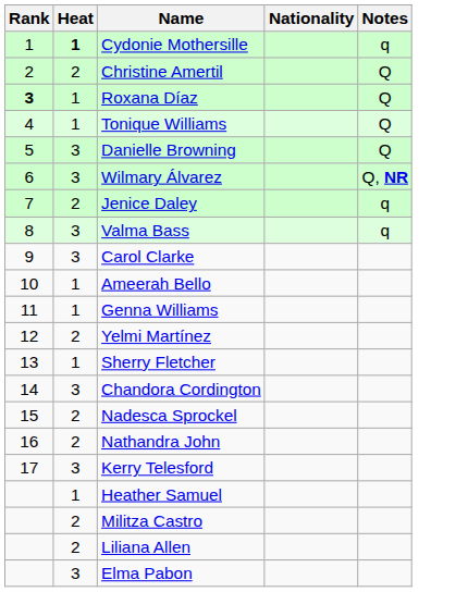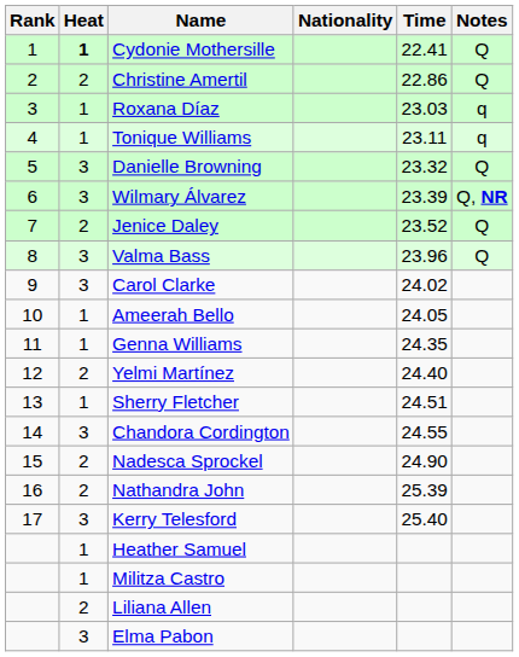 <table class="wikitable sortable" style="text-align:center;font-size:95%">
 <tr>
 <th>Rank</th>
 <th>Heat</th>
 <th>Name</th>
 <th>Nationality</th>
+<th>Time</th>
 <th>Notes</th>
 </tr>
 <tr bgcolor=ccffcc>
 <td>1</td>
 <td><strong>1</strong></td>
 <td align=left><a href='#'>Cydonie Mothersille</a></td>
 <td align=left></td>
-<td>q</td>
+<td>22.41</td>
+<td>Q</td>
 </tr>
 <tr bgcolor=ccffcc>
 <td>2</td>
 <td>2</td>
 <td align=left><a href='#'>Christine Amertil</a></td>
 <td align=left></td>
+<td>22.86</td>
 <td>Q</td>
 </tr>
 <tr bgcolor=ccffcc>
-<td><strong>3</strong></td>
+<td>3</td>
 <td>1</td>
 <td align=left><a href='#'>Roxana Díaz</a></td>
 <td align=left></td>
-<td>Q</td>
+<td>23.03</td>
+<td>q</td>
 </tr>
 <tr bgcolor=ddffdd>
 <td>4</td>
 <td>1</td>
 <td align=left><a href='#'>Tonique Williams</a></td>
 <td align=left></td>
-<td>Q</td>
+<td>23.11</td>
+<td>q</td>
 </tr>
 <tr bgcolor=ccffcc>
 <td>5</td>
 <td>3</td>
 <td align=left><a href='#'>Danielle Browning</a></td>
 <td align=left></td>
+<td>23.32</td>
 <td>Q</td>
 </tr>
 <tr bgcolor=ccffcc>
 <td>6</td>
 <td>3</td>
 <td align=left><a href='#'>Wilmary Álvarez</a></td>
 <td align=left></td>
+<td>23.39</td>
 <td>Q, <strong><a href='#'>NR</a></strong></td>
 </tr>
 <tr bgcolor=ccffcc>
 <td>7</td>
 <td>2</td>
 <td align=left><a href='#'>Jenice Daley</a></td>
 <td align=left></td>
-<td>q</td>
+<td>23.52</td>
+<td>Q</td>
 </tr>
 <tr bgcolor=ddffdd>
 <td>8</td>
 <td>3</td>
 <td align=left><a href='#'>Valma Bass</a></td>
 <td align=left></td>
-<td>q</td>
+<td>23.96</td>
+<td>Q</td>
 </tr>
 <tr>
 <td>9</td>
 <td>3</td>
 <td align=left><a href='#'>Carol Clarke</a></td>
 <td align=left></td>
+<td>24.02</td>
 <td></td>
 </tr>
 <tr>
 <td>10</td>
 <td>1</td>
 <td align=left><a href='#'>Ameerah Bello</a></td>
 <td align=left></td>
+<td>24.05</td>
 <td></td>
 </tr>
 <tr>
 <td>11</td>
 <td>1</td>
 <td align=left><a href='#'>Genna Williams</a></td>
 <td align=left></td>
+<td>24.35</td>
 <td></td>
 </tr>
 <tr>
 <td>12</td>
 <td>2</td>
 <td align=left><a href='#'>Yelmi Martínez</a></td>
 <td align=left></td>
+<td>24.40</td>
 <td></td>
 </tr>
 <tr>
 <td>13</td>
 <td>1</td>
 <td align=left><a href='#'>Sherry Fletcher</a></td>
 <td align=left></td>
+<td>24.51</td>
 <td></td>
 </tr>
 <tr>
 <td>14</td>
 <td>3</td>
 <td align=left><a href='#'>Chandora Cordington</a></td>
 <td align=left></td>
+<td>24.55</td>
 <td></td>
 </tr>
 <tr>
 <td>15</td>
 <td>2</td>
 <td align=left><a href='#'>Nadesca Sprockel</a></td>
 <td align=left></td>
+<td>24.90</td>
 <td></td>
 </tr>
 <tr>
 <td>16</td>
 <td>2</td>
 <td align=left><a href='#'>Nathandra John</a></td>
 <td align=left></td>
+<td>25.39</td>
 <td></td>
 </tr>
 <tr>
 <td>17</td>
 <td>3</td>
 <td align=left><a href='#'>Kerry Telesford</a></td>
 <td align=left></td>
+<td>25.40</td>
 <td></td>
 </tr>
 <tr>
 <td></td>
 <td>1</td>
 <td align=left><a href='#'>Heather Samuel</a></td>
 <td align=left></td>
 <td></td>
+<td></td>
 </tr>
 <tr>
 <td></td>
-<td>2</td>
+<td>1</td>
 <td align=left><a href='#'>Militza Castro</a></td>
 <td align=left></td>
+<td></td>
 <td></td>
 </tr>
 <tr>
 <td></td>
 <td>2</td>
 <td align=left><a href='#'>Liliana Allen</a></td>
 <td align=left></td>
 <td></td>
+<td></td>
 </tr>
 <tr>
 <td></td>
 <td>3</td>
 <td align=left><a href='#'>Elma Pabon</a></td>
 <td align=left></td>
 <td></td>
+<td></td>
 </tr>
 </table>
